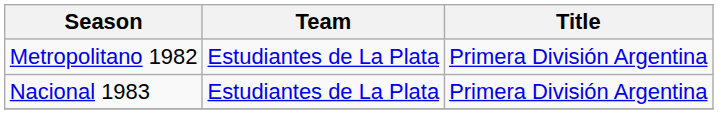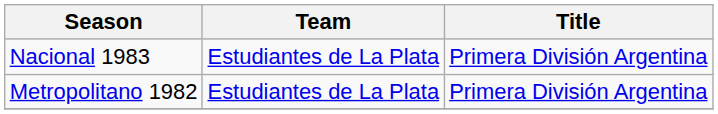 <table class="wikitable">
 <tr>
 <th>Season</th>
 <th>Team</th>
 <th>Title</th>
 </tr>
 <tr>
-<td><a href='#'>Metropolitano</a> 1982</td>
+<td><a href='#'>Nacional</a> 1983</td>
 <td><a href='#'>Estudiantes de La Plata</a></td>
 <td><a href='#'>Primera División Argentina</a></td>
 </tr>
 <tr>
-<td><a href='#'>Nacional</a> 1983</td>
+<td><a href='#'>Metropolitano</a> 1982</td>
 <td><a href='#'>Estudiantes de La Plata</a></td>
 <td><a href='#'>Primera División Argentina</a></td>
 </tr>
 <tr>
 </tr>
 </table>
